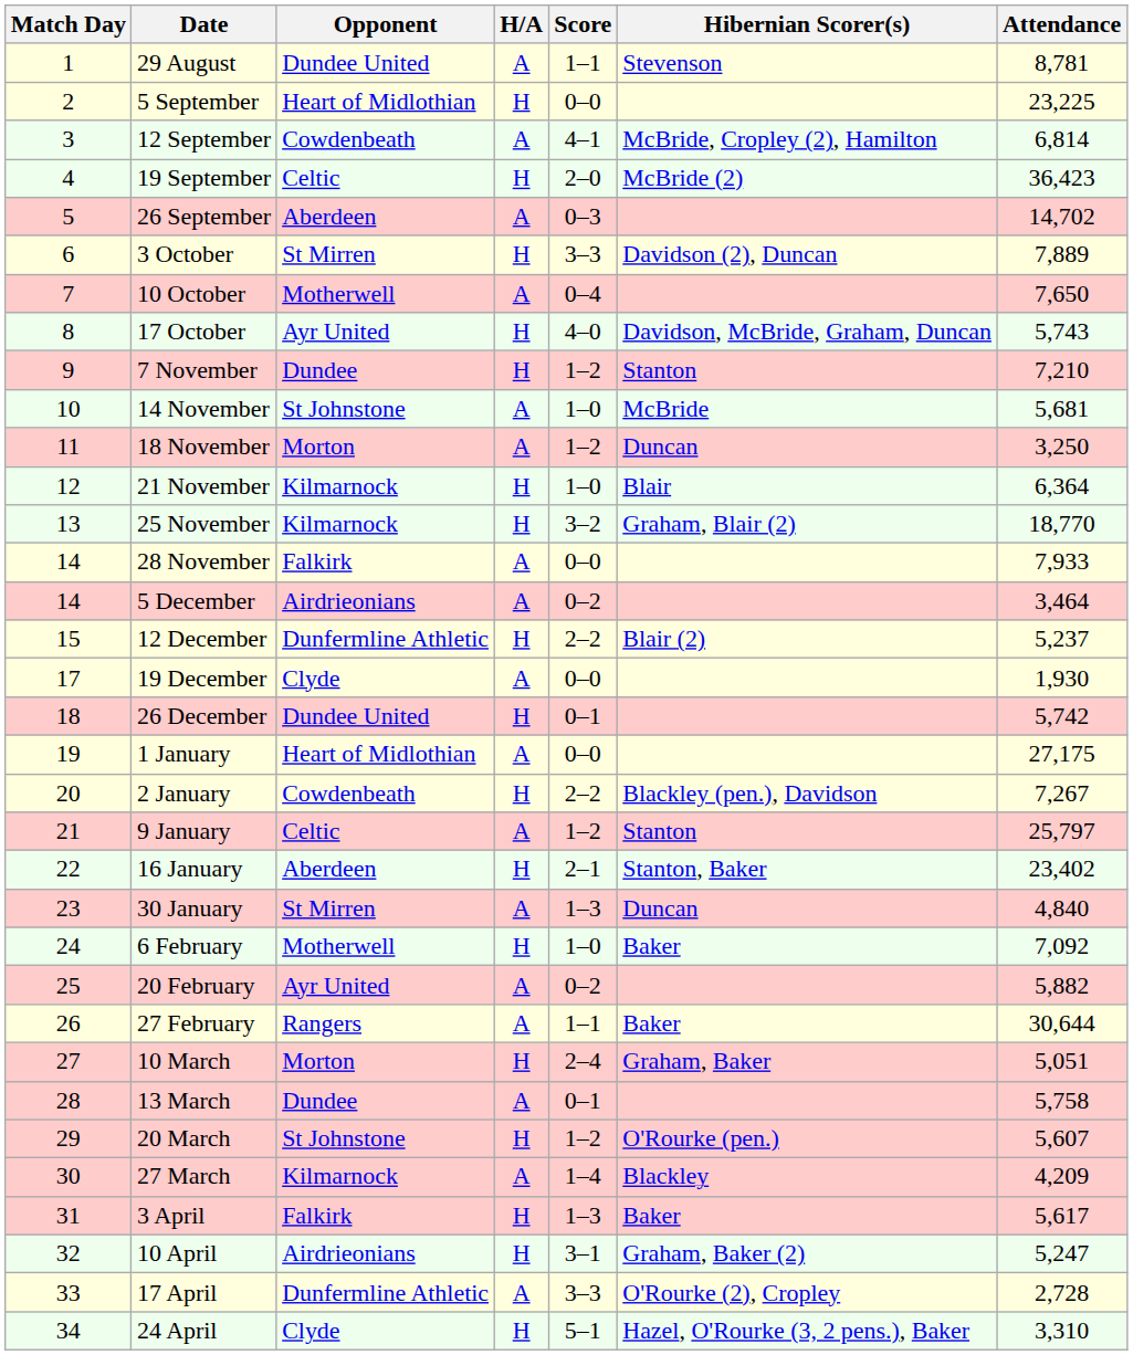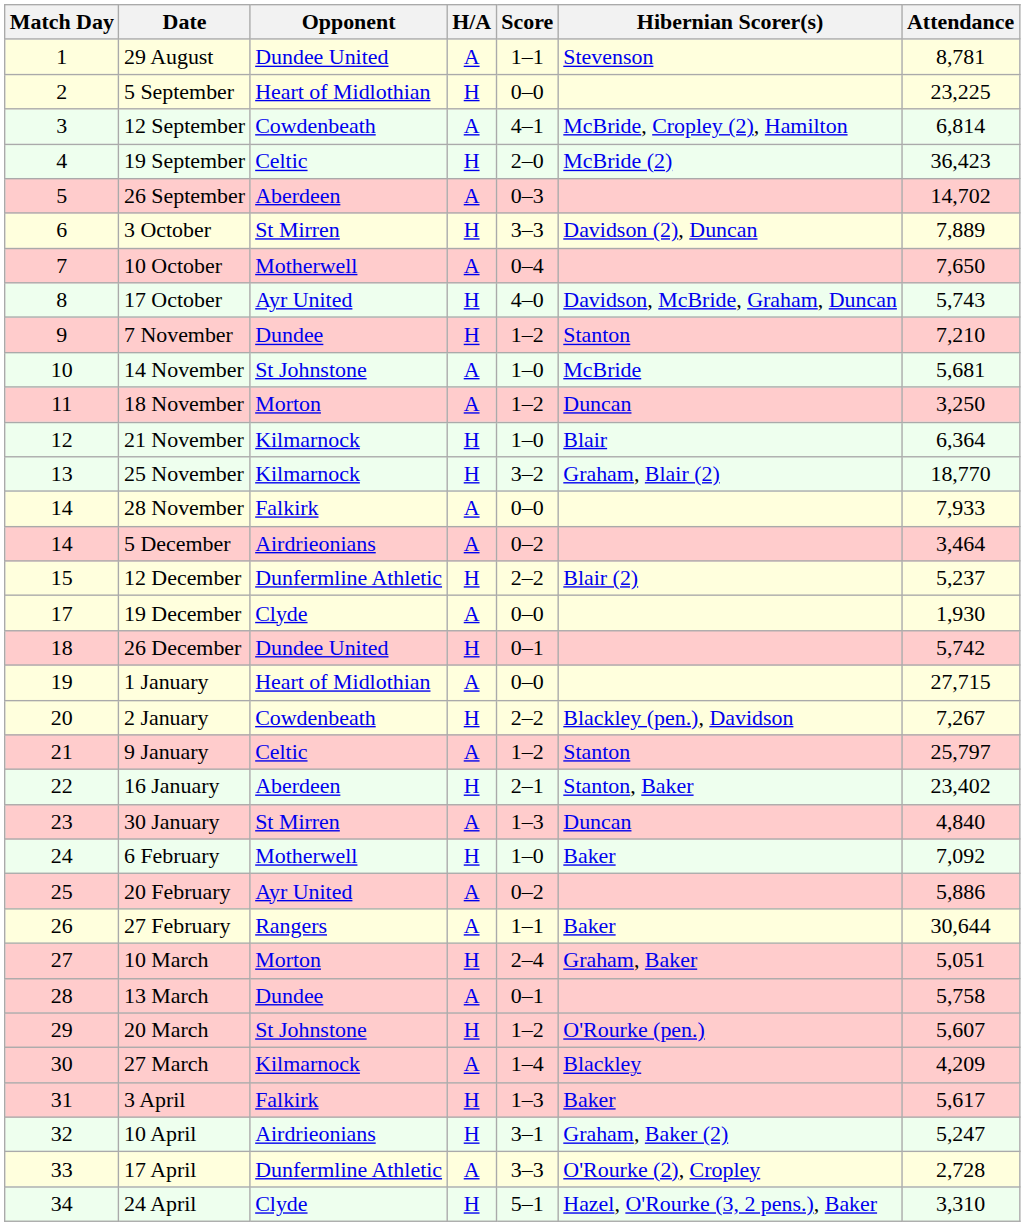 <table class="wikitable" style="text-align:center">
 <tr>
 <th>Match Day</th>
 <th>Date</th>
 <th>Opponent</th>
 <th>H/A</th>
 <th>Score</th>
 <th>Hibernian Scorer(s)</th>
 <th>Attendance</th>
 </tr>
 <tr bgcolor=#FFFFDD>
 <td>1</td>
 <td align=left>29 August</td>
 <td align=left><a href='#'>Dundee United</a></td>
 <td><a href='#'>A</a></td>
 <td>1–1</td>
 <td align=left><a href='#'>Stevenson</a></td>
 <td>8,781</td>
 </tr>
 <tr bgcolor=#FFFFDD>
 <td>2</td>
 <td align=left>5 September</td>
 <td align=left><a href='#'>Heart of Midlothian</a></td>
 <td><a href='#'>H</a></td>
 <td>0–0</td>
 <td align=left></td>
 <td>23,225</td>
 </tr>
 <tr bgcolor=#EEFFEE>
 <td>3</td>
 <td align=left>12 September</td>
 <td align=left><a href='#'>Cowdenbeath</a></td>
 <td><a href='#'>A</a></td>
 <td>4–1</td>
 <td align=left><a href='#'>McBride</a>, <a href='#'>Cropley (2)</a>, <a href='#'>Hamilton</a></td>
 <td>6,814</td>
 </tr>
 <tr bgcolor=#EEFFEE>
 <td>4</td>
 <td align=left>19 September</td>
 <td align=left><a href='#'>Celtic</a></td>
 <td><a href='#'>H</a></td>
 <td>2–0</td>
 <td align=left><a href='#'>McBride (2)</a></td>
 <td>36,423</td>
 </tr>
 <tr bgcolor=#FFCCCC>
 <td>5</td>
 <td align=left>26 September</td>
 <td align=left><a href='#'>Aberdeen</a></td>
 <td><a href='#'>A</a></td>
 <td>0–3</td>
 <td align=left></td>
 <td>14,702</td>
 </tr>
 <tr bgcolor=#FFFFDD>
 <td>6</td>
 <td align=left>3 October</td>
 <td align=left><a href='#'>St Mirren</a></td>
 <td><a href='#'>H</a></td>
 <td>3–3</td>
 <td align=left><a href='#'>Davidson (2)</a>, <a href='#'>Duncan</a></td>
 <td>7,889</td>
 </tr>
 <tr bgcolor=#FFCCCC>
 <td>7</td>
 <td align=left>10 October</td>
 <td align=left><a href='#'>Motherwell</a></td>
 <td><a href='#'>A</a></td>
 <td>0–4</td>
 <td align=left></td>
 <td>7,650</td>
 </tr>
 <tr bgcolor=#EEFFEE>
 <td>8</td>
 <td align=left>17 October</td>
 <td align=left><a href='#'>Ayr United</a></td>
 <td><a href='#'>H</a></td>
 <td>4–0</td>
 <td align=left><a href='#'>Davidson</a>, <a href='#'>McBride</a>, <a href='#'>Graham</a>, <a href='#'>Duncan</a></td>
 <td>5,743</td>
 </tr>
 <tr bgcolor=#FFCCCC>
 <td>9</td>
 <td align=left>7 November</td>
 <td align=left><a href='#'>Dundee</a></td>
 <td><a href='#'>H</a></td>
 <td>1–2</td>
 <td align=left><a href='#'>Stanton</a></td>
 <td>7,210</td>
 </tr>
 <tr bgcolor=#EEFFEE>
 <td>10</td>
 <td align=left>14 November</td>
 <td align=left><a href='#'>St Johnstone</a></td>
 <td><a href='#'>A</a></td>
 <td>1–0</td>
 <td align=left><a href='#'>McBride</a></td>
 <td>5,681</td>
 </tr>
 <tr bgcolor=#FFCCCC>
 <td>11</td>
 <td align=left>18 November</td>
 <td align=left><a href='#'>Morton</a></td>
 <td><a href='#'>A</a></td>
 <td>1–2</td>
 <td align=left><a href='#'>Duncan</a></td>
 <td>3,250</td>
 </tr>
 <tr bgcolor=#EEFFEE>
 <td>12</td>
 <td align=left>21 November</td>
 <td align=left><a href='#'>Kilmarnock</a></td>
 <td><a href='#'>H</a></td>
 <td>1–0</td>
 <td align=left><a href='#'>Blair</a></td>
 <td>6,364</td>
 </tr>
 <tr bgcolor=#EEFFEE>
 <td>13</td>
 <td align=left>25 November</td>
 <td align=left><a href='#'>Kilmarnock</a></td>
 <td><a href='#'>H</a></td>
 <td>3–2</td>
 <td align=left><a href='#'>Graham</a>, <a href='#'>Blair (2)</a></td>
 <td>18,770</td>
 </tr>
 <tr bgcolor=#FFFFDD>
 <td>14</td>
 <td align=left>28 November</td>
 <td align=left><a href='#'>Falkirk</a></td>
 <td><a href='#'>A</a></td>
 <td>0–0</td>
 <td align=left></td>
 <td>7,933</td>
 </tr>
 <tr bgcolor=#FFCCCC>
 <td>14</td>
 <td align=left>5 December</td>
 <td align=left><a href='#'>Airdrieonians</a></td>
 <td><a href='#'>A</a></td>
 <td>0–2</td>
 <td align=left></td>
 <td>3,464</td>
 </tr>
 <tr bgcolor=#FFFFDD>
 <td>15</td>
 <td align=left>12 December</td>
 <td align=left><a href='#'>Dunfermline Athletic</a></td>
 <td><a href='#'>H</a></td>
 <td>2–2</td>
 <td align=left><a href='#'>Blair (2)</a></td>
 <td>5,237</td>
 </tr>
 <tr bgcolor=#FFFFDD>
 <td>17</td>
 <td align=left>19 December</td>
 <td align=left><a href='#'>Clyde</a></td>
 <td><a href='#'>A</a></td>
 <td>0–0</td>
 <td align=left></td>
 <td>1,930</td>
 </tr>
 <tr bgcolor=#FFCCCC>
 <td>18</td>
 <td align=left>26 December</td>
 <td align=left><a href='#'>Dundee United</a></td>
 <td><a href='#'>H</a></td>
 <td>0–1</td>
 <td align=left></td>
 <td>5,742</td>
 </tr>
 <tr bgcolor=#FFFFDD>
 <td>19</td>
 <td align=left>1 January</td>
 <td align=left><a href='#'>Heart of Midlothian</a></td>
 <td><a href='#'>A</a></td>
 <td>0–0</td>
 <td align=left></td>
-<td>27,175</td>
+<td>27,715</td>
 </tr>
 <tr bgcolor=#FFFFDD>
 <td>20</td>
 <td align=left>2 January</td>
 <td align=left><a href='#'>Cowdenbeath</a></td>
 <td><a href='#'>H</a></td>
 <td>2–2</td>
 <td align=left><a href='#'>Blackley (pen.)</a>, <a href='#'>Davidson</a></td>
 <td>7,267</td>
 </tr>
 <tr bgcolor=#FFCCCC>
 <td>21</td>
 <td align=left>9 January</td>
 <td align=left><a href='#'>Celtic</a></td>
 <td><a href='#'>A</a></td>
 <td>1–2</td>
 <td align=left><a href='#'>Stanton</a></td>
 <td>25,797</td>
 </tr>
 <tr bgcolor=#EEFFEE>
 <td>22</td>
 <td align=left>16 January</td>
 <td align=left><a href='#'>Aberdeen</a></td>
 <td><a href='#'>H</a></td>
 <td>2–1</td>
 <td align=left><a href='#'>Stanton</a>, <a href='#'>Baker</a></td>
 <td>23,402</td>
 </tr>
 <tr bgcolor=#FFCCCC>
 <td>23</td>
 <td align=left>30 January</td>
 <td align=left><a href='#'>St Mirren</a></td>
 <td><a href='#'>A</a></td>
 <td>1–3</td>
 <td align=left><a href='#'>Duncan</a></td>
 <td>4,840</td>
 </tr>
 <tr bgcolor=#EEFFEE>
 <td>24</td>
 <td align=left>6 February</td>
 <td align=left><a href='#'>Motherwell</a></td>
 <td><a href='#'>H</a></td>
 <td>1–0</td>
 <td align=left><a href='#'>Baker</a></td>
 <td>7,092</td>
 </tr>
 <tr bgcolor=#FFCCCC>
 <td>25</td>
 <td align=left>20 February</td>
 <td align=left><a href='#'>Ayr United</a></td>
 <td><a href='#'>A</a></td>
 <td>0–2</td>
 <td align=left></td>
-<td>5,882</td>
+<td>5,886</td>
 </tr>
 <tr bgcolor=#FFFFDD>
 <td>26</td>
 <td align=left>27 February</td>
 <td align=left><a href='#'>Rangers</a></td>
 <td><a href='#'>A</a></td>
 <td>1–1</td>
 <td align=left><a href='#'>Baker</a></td>
 <td>30,644</td>
 </tr>
 <tr bgcolor=#FFCCCC>
 <td>27</td>
 <td align=left>10 March</td>
 <td align=left><a href='#'>Morton</a></td>
 <td><a href='#'>H</a></td>
 <td>2–4</td>
 <td align=left><a href='#'>Graham</a>, <a href='#'>Baker</a></td>
 <td>5,051</td>
 </tr>
 <tr bgcolor=#FFCCCC>
 <td>28</td>
 <td align=left>13 March</td>
 <td align=left><a href='#'>Dundee</a></td>
 <td><a href='#'>A</a></td>
 <td>0–1</td>
 <td align=left></td>
 <td>5,758</td>
 </tr>
 <tr bgcolor=#FFCCCC>
 <td>29</td>
 <td align=left>20 March</td>
 <td align=left><a href='#'>St Johnstone</a></td>
 <td><a href='#'>H</a></td>
 <td>1–2</td>
 <td align=left><a href='#'>O'Rourke (pen.)</a></td>
 <td>5,607</td>
 </tr>
 <tr bgcolor=#FFCCCC>
 <td>30</td>
 <td align=left>27 March</td>
 <td align=left><a href='#'>Kilmarnock</a></td>
 <td><a href='#'>A</a></td>
 <td>1–4</td>
 <td align=left><a href='#'>Blackley</a></td>
 <td>4,209</td>
 </tr>
 <tr bgcolor=#FFCCCC>
 <td>31</td>
 <td align=left>3 April</td>
 <td align=left><a href='#'>Falkirk</a></td>
 <td><a href='#'>H</a></td>
 <td>1–3</td>
 <td align=left><a href='#'>Baker</a></td>
 <td>5,617</td>
 </tr>
 <tr bgcolor=#EEFFEE>
 <td>32</td>
 <td align=left>10 April</td>
 <td align=left><a href='#'>Airdrieonians</a></td>
 <td><a href='#'>H</a></td>
 <td>3–1</td>
 <td align=left><a href='#'>Graham</a>, <a href='#'>Baker (2)</a></td>
 <td>5,247</td>
 </tr>
 <tr bgcolor=#FFFFDD>
 <td>33</td>
 <td align=left>17 April</td>
 <td align=left><a href='#'>Dunfermline Athletic</a></td>
 <td><a href='#'>A</a></td>
 <td>3–3</td>
 <td align=left><a href='#'>O'Rourke (2)</a>, <a href='#'>Cropley</a></td>
 <td>2,728</td>
 </tr>
 <tr bgcolor=#EEFFEE>
 <td>34</td>
 <td align=left>24 April</td>
 <td align=left><a href='#'>Clyde</a></td>
 <td><a href='#'>H</a></td>
 <td>5–1</td>
 <td align=left><a href='#'>Hazel</a>, <a href='#'>O'Rourke (3, 2 pens.)</a>, <a href='#'>Baker</a></td>
 <td>3,310</td>
 </tr>
 </table>
